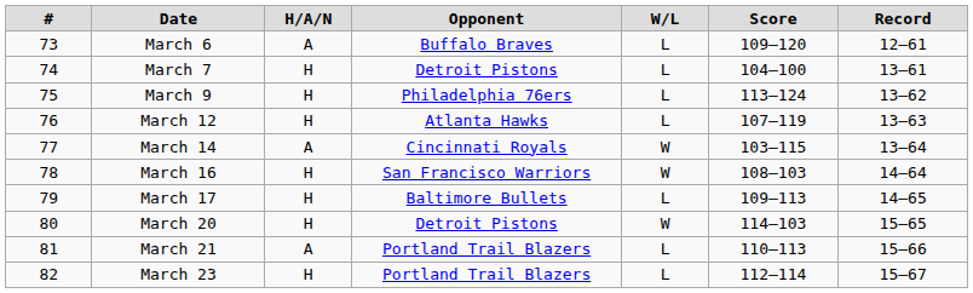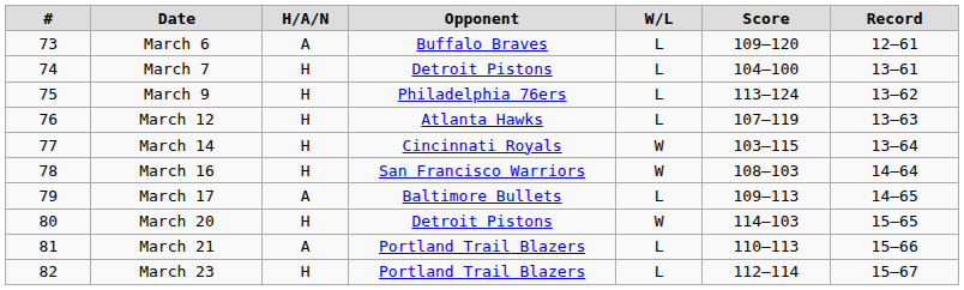 <table class="wikitable" width="63%">
 <tr>
 <th style="background:#dddddd;" width="8%">#</th>
 <th style="background:#dddddd;" width="16%">Date</th>
 <th style="background:#dddddd;" width="8%">H/A/N</th>
 <th style="background:#dddddd;" width="25%">Opponent</th>
 <th style="background:#dddddd;" width="8%">W/L</th>
 <th style="background:#dddddd;" width="12%">Score</th>
 <th style="background:#dddddd;" width="12%">Record</th>
 </tr>
 <tr align="center"    bgcolor="">
 <td>73</td>
 <td>March 6</td>
 <td>A</td>
 <td><a href='#'>Buffalo Braves</a></td>
 <td>L</td>
 <td>109–120</td>
 <td>12–61</td>
 </tr>
 <tr align="center"    bgcolor="">
 <td>74</td>
 <td>March 7</td>
 <td>H</td>
 <td><a href='#'>Detroit Pistons</a></td>
 <td>L</td>
 <td>104–100</td>
 <td>13–61</td>
 </tr>
 <tr align="center"    bgcolor="">
 <td>75</td>
 <td>March 9</td>
 <td>H</td>
 <td><a href='#'>Philadelphia 76ers</a></td>
 <td>L</td>
 <td>113–124</td>
 <td>13–62</td>
 </tr>
 <tr align="center"    bgcolor="">
 <td>76</td>
 <td>March 12</td>
 <td>H</td>
 <td><a href='#'>Atlanta Hawks</a></td>
 <td>L</td>
 <td>107–119</td>
 <td>13–63</td>
 </tr>
 <tr align="center"    bgcolor="">
 <td>77</td>
 <td>March 14</td>
-<td>A</td>
+<td>H</td>
 <td><a href='#'>Cincinnati Royals</a></td>
 <td>W</td>
 <td>103–115</td>
 <td>13–64</td>
 </tr>
 <tr align="center"    bgcolor="">
 <td>78</td>
 <td>March 16</td>
 <td>H</td>
 <td><a href='#'>San Francisco Warriors</a></td>
 <td>W</td>
 <td>108–103</td>
 <td>14–64</td>
 </tr>
 <tr align="center"    bgcolor="">
 <td>79</td>
 <td>March 17</td>
-<td>H</td>
+<td>A</td>
 <td><a href='#'>Baltimore Bullets</a></td>
 <td>L</td>
 <td>109–113</td>
 <td>14–65</td>
 </tr>
 <tr align="center"    bgcolor="">
 <td>80</td>
 <td>March 20</td>
 <td>H</td>
 <td><a href='#'>Detroit Pistons</a></td>
 <td>W</td>
 <td>114–103</td>
 <td>15–65</td>
 </tr>
 <tr align="center"    bgcolor="">
 <td>81</td>
 <td>March 21</td>
 <td>A</td>
 <td><a href='#'>Portland Trail Blazers</a></td>
 <td>L</td>
 <td>110–113</td>
 <td>15–66</td>
 </tr>
 <tr align="center"    bgcolor="">
 <td>82</td>
 <td>March 23</td>
 <td>H</td>
 <td><a href='#'>Portland Trail Blazers</a></td>
 <td>L</td>
 <td>112–114</td>
 <td>15–67</td>
 </tr>
 <tr align="center"    bgcolor="">
 </tr>
 </table>
